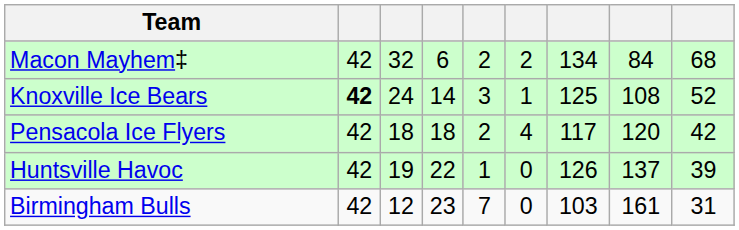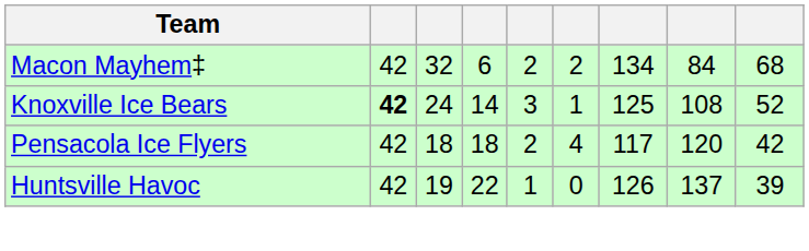 <table class="wikitable" style="text-align:center">
 <tr>
 <th width="40%">Team</th>
 <th width="5%"></th>
 <th width="5%"></th>
 <th width="5%"></th>
 <th width="5%"></th>
 <th width="5%"></th>
 <th width="7.5%"></th>
 <th width="7.5%"></th>
 <th width="7.5%"></th>
 </tr>
 <tr bgcolor=#CCFFCC>
 <td align=left><a href='#'>Macon Mayhem</a>‡</td>
 <td>42</td>
 <td>32</td>
 <td>6</td>
 <td>2</td>
 <td>2</td>
 <td>134</td>
 <td>84</td>
 <td>68</td>
 </tr>
 <tr bgcolor=#CCFFCC>
 <td align=left><a href='#'>Knoxville Ice Bears</a></td>
 <td><strong>42</strong></td>
 <td>24</td>
 <td>14</td>
 <td>3</td>
 <td>1</td>
 <td>125</td>
 <td>108</td>
 <td>52</td>
 </tr>
 <tr bgcolor=#CCFFCC>
 <td align=left><a href='#'>Pensacola Ice Flyers</a></td>
 <td>42</td>
 <td>18</td>
 <td>18</td>
 <td>2</td>
 <td>4</td>
 <td>117</td>
 <td>120</td>
 <td>42</td>
 </tr>
 <tr bgcolor=#CCFFCC>
 <td align=left><a href='#'>Huntsville Havoc</a></td>
 <td>42</td>
 <td>19</td>
 <td>22</td>
 <td>1</td>
 <td>0</td>
 <td>126</td>
 <td>137</td>
 <td>39</td>
 </tr>
-<tr bgcolor=>
-<td align=left><a href='#'>Birmingham Bulls</a></td>
-<td>42</td>
-<td>12</td>
-<td>23</td>
-<td>7</td>
-<td>0</td>
-<td>103</td>
-<td>161</td>
-<td>31</td>
-</tr>
 </table>
